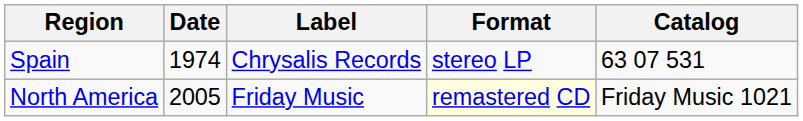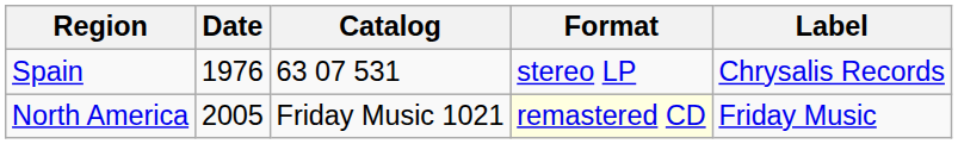 <table class="wikitable">
 <tr>
 <th>Region</th>
 <th>Date</th>
+<th>Catalog</th>
+<th>Format</th>
 <th>Label</th>
-<th>Format</th>
-<th>Catalog</th>
 </tr>
 <tr>
 <td rowspan="1"><a href='#'>Spain</a></td>
-<td rowspan="1">1974</td>
+<td rowspan="1">1976</td>
+<td>63 07 531</td>
+<td><a href='#'>stereo</a> <a href='#'>LP</a></td>
 <td rowspan="1"><a href='#'>Chrysalis Records</a></td>
-<td><a href='#'>stereo</a> <a href='#'>LP</a></td>
-<td>63 07 531</td>
 </tr>
 <tr>
 <td rowspan="1"><a href='#'>North America</a></td>
 <td rowspan="1">2005</td>
+<td>Friday Music 1021</td>
+<td style="background: lightyellow;"><a href='#'>remastered</a> <a href='#'>CD</a></td>
 <td rowspan="1"><a href='#'>Friday Music</a></td>
-<td style="background: lightyellow;"><a href='#'>remastered</a> <a href='#'>CD</a></td>
-<td>Friday Music 1021</td>
 </tr>
 </table>
